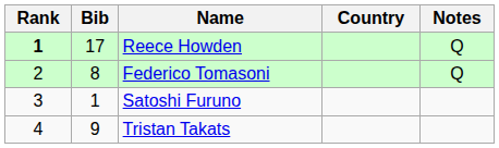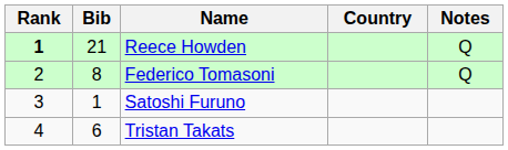 <table class="wikitable" style="text-align:center; width:450px">
 <tr>
 <th>Rank</th>
 <th>Bib</th>
 <th>Name</th>
 <th>Country</th>
 <th>Notes</th>
 </tr>
 <tr bgcolor=ccffcc>
 <td><strong>1</strong></td>
-<td>17</td>
+<td>21</td>
 <td align=left><a href='#'>Reece Howden</a></td>
 <td align=left></td>
 <td>Q</td>
 </tr>
 <tr bgcolor=ccffcc>
 <td>2</td>
 <td>8</td>
 <td align=left><a href='#'>Federico Tomasoni</a></td>
 <td align=left></td>
 <td>Q</td>
 </tr>
 <tr>
 <td>3</td>
 <td>1</td>
 <td align=left><a href='#'>Satoshi Furuno</a></td>
 <td align=left></td>
 <td></td>
 </tr>
 <tr>
 <td>4</td>
-<td>9</td>
+<td>6</td>
 <td align=left><a href='#'>Tristan Takats</a></td>
 <td align=left></td>
 <td></td>
 </tr>
 </table>
